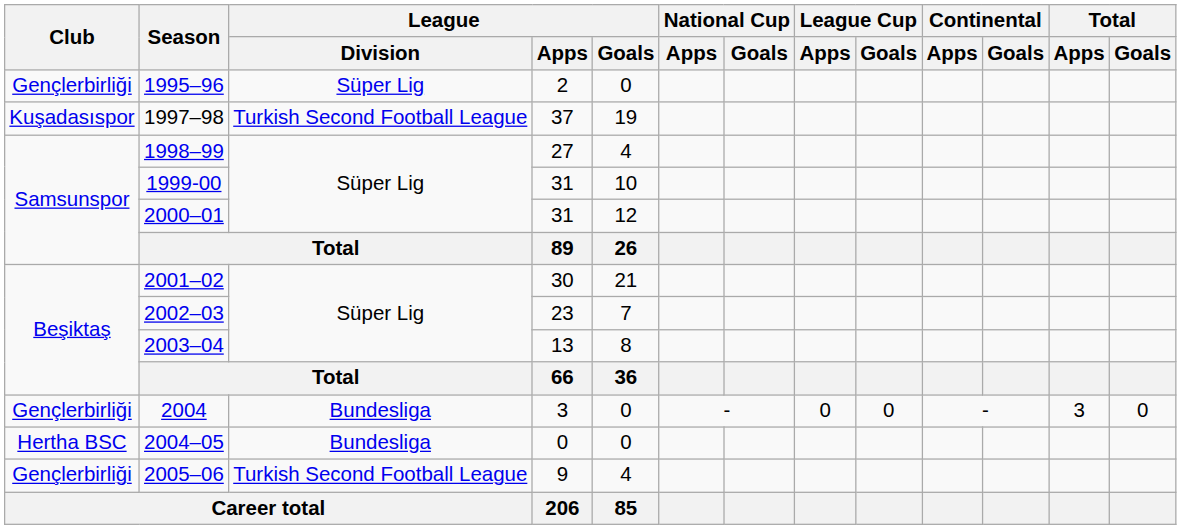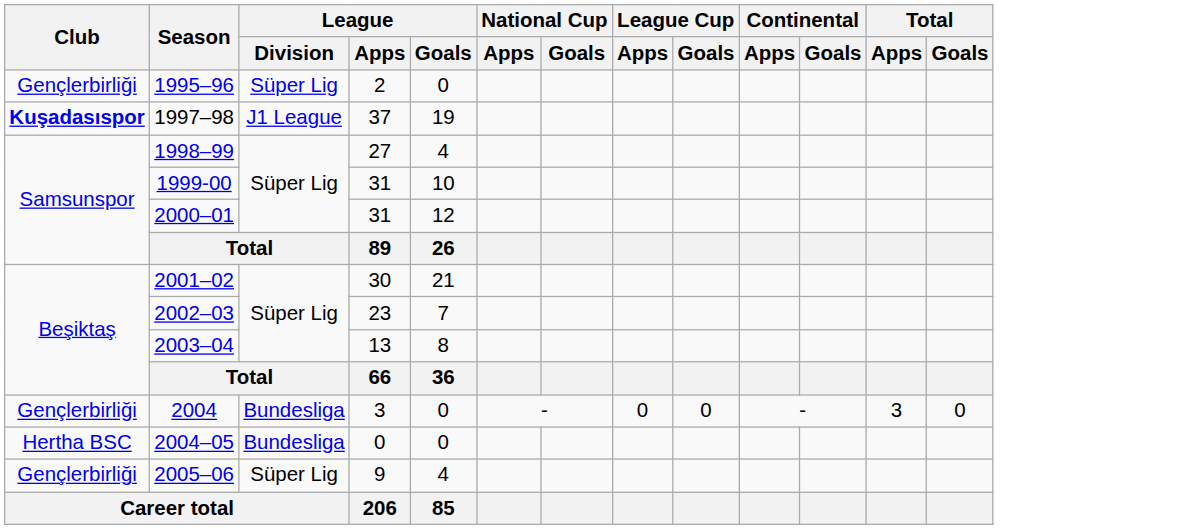 <table class="wikitable" style="text-align:center">
 <tr>
 <th rowspan="2">Club</th>
 <th rowspan="2">Season</th>
 <th colspan="3">League</th>
 <th colspan="2">National Cup</th>
 <th colspan="2">League Cup</th>
 <th colspan="2">Continental</th>
 <th colspan="2">Total</th>
 </tr>
 <tr>
 <th>Division</th>
 <th>Apps</th>
 <th>Goals</th>
 <th>Apps</th>
 <th>Goals</th>
 <th>Apps</th>
 <th>Goals</th>
 <th>Apps</th>
 <th>Goals</th>
 <th>Apps</th>
 <th>Goals</th>
 </tr>
 <tr>
 <td><a href='#'>Gençlerbirliği</a></td>
 <td><a href='#'>1995–96</a></td>
 <td><a href='#'>Süper Lig</a></td>
 <td>2</td>
 <td>0</td>
 <td></td>
 <td></td>
 <td></td>
 <td></td>
 <td></td>
 <td></td>
 <td></td>
 <td></td>
 </tr>
 <tr>
-<td><a href='#'>Kuşadasıspor</a></td>
+<td><strong><a href='#'>Kuşadasıspor</a></strong></td>
 <td>1997–98</td>
-<td><a href='#'>Turkish Second Football League</a></td>
+<td><a href='#'>J1 League</a></td>
 <td>37</td>
 <td>19</td>
 <td></td>
 <td></td>
 <td></td>
 <td></td>
 <td></td>
 <td></td>
 <td></td>
 <td></td>
 </tr>
 <tr>
 <td rowspan="4"><a href='#'>Samsunspor</a></td>
 <td><a href='#'>1998–99</a></td>
 <td rowspan="3">Süper Lig</td>
 <td>27</td>
 <td>4</td>
 <td></td>
 <td></td>
 <td></td>
 <td></td>
 <td></td>
 <td></td>
 <td></td>
 <td></td>
 </tr>
 <tr>
 <td><a href='#'>1999-00</a></td>
 <td>31</td>
 <td>10</td>
 <td></td>
 <td></td>
 <td></td>
 <td></td>
 <td></td>
 <td></td>
 <td></td>
 <td></td>
 </tr>
 <tr>
 <td><a href='#'>2000–01</a></td>
 <td>31</td>
 <td>12</td>
 <td></td>
 <td></td>
 <td></td>
 <td></td>
 <td></td>
 <td></td>
 <td></td>
 <td></td>
 </tr>
 <tr>
 <th colspan="2">Total</th>
 <th>89</th>
 <th>26</th>
 <th></th>
 <th></th>
 <th></th>
 <th></th>
 <th></th>
 <th></th>
 <th></th>
 <th></th>
 </tr>
 <tr>
 <td rowspan="4"><a href='#'>Beşiktaş</a></td>
 <td><a href='#'>2001–02</a></td>
 <td rowspan="3">Süper Lig</td>
 <td>30</td>
 <td>21</td>
 <td></td>
 <td></td>
 <td></td>
 <td></td>
 <td></td>
 <td></td>
 <td></td>
 <td></td>
 </tr>
 <tr>
 <td><a href='#'>2002–03</a></td>
 <td>23</td>
 <td>7</td>
 <td></td>
 <td></td>
 <td></td>
 <td></td>
 <td></td>
 <td></td>
 <td></td>
 <td></td>
 </tr>
 <tr>
 <td><a href='#'>2003–04</a></td>
 <td>13</td>
 <td>8</td>
 <td></td>
 <td></td>
 <td></td>
 <td></td>
 <td></td>
 <td></td>
 <td></td>
 <td></td>
 </tr>
 <tr>
 <th colspan="2">Total</th>
 <th>66</th>
 <th>36</th>
 <th></th>
 <th></th>
 <th></th>
 <th></th>
 <th></th>
 <th></th>
 <th></th>
 <th></th>
 </tr>
 <tr>
 <td><a href='#'>Gençlerbirliği</a></td>
 <td><a href='#'>2004</a></td>
 <td><a href='#'>Bundesliga</a></td>
 <td>3</td>
 <td>0</td>
 <td colspan="2">-</td>
 <td>0</td>
 <td>0</td>
 <td colspan="2">-</td>
 <td>3</td>
 <td>0</td>
 </tr>
 <tr>
 <td><a href='#'>Hertha BSC</a></td>
 <td><a href='#'>2004–05</a></td>
 <td><a href='#'>Bundesliga</a></td>
 <td>0</td>
 <td>0</td>
 <td></td>
 <td></td>
 <td></td>
 <td></td>
 <td></td>
 <td></td>
 <td></td>
 <td></td>
 </tr>
 <tr>
 <td><a href='#'>Gençlerbirliği</a></td>
 <td><a href='#'>2005–06</a></td>
-<td><a href='#'>Turkish Second Football League</a></td>
+<td>Süper Lig</td>
 <td>9</td>
 <td>4</td>
 <td></td>
 <td></td>
 <td></td>
 <td></td>
 <td></td>
 <td></td>
 <td></td>
 <td></td>
 </tr>
 <tr>
 <th colspan="3">Career total</th>
 <th>206</th>
 <th>85</th>
 <th></th>
 <th></th>
 <th></th>
 <th></th>
 <th></th>
 <th></th>
 <th></th>
 <th></th>
 </tr>
 </table>
